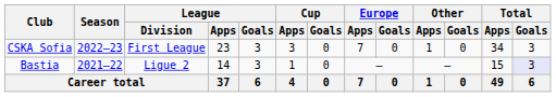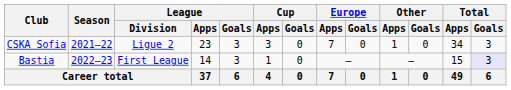 <table class="wikitable" style="text-align:center">
 <tr>
 <th rowspan="2">Club</th>
 <th rowspan="2">Season</th>
 <th colspan="3">League</th>
 <th colspan="2">Cup</th>
 <th colspan="2"><a href='#'>Europe</a></th>
 <th colspan="2">Other</th>
 <th colspan="2">Total</th>
 </tr>
 <tr>
 <th>Division</th>
 <th width="15">Apps</th>
 <th width="15">Goals</th>
 <th width="15">Apps</th>
 <th width="15">Goals</th>
 <th width="15">Apps</th>
 <th width="15">Goals</th>
 <th width="15">Apps</th>
 <th width="15">Goals</th>
 <th width="15">Apps</th>
 <th width="15">Goals</th>
 </tr>
 <tr>
 <td><a href='#'>CSKA Sofia</a></td>
-<td><a href='#'>2022–23</a></td>
-<td><a href='#'>First League</a></td>
+<td><a href='#'>2021–22</a></td>
+<td><a href='#'>Ligue 2</a></td>
 <td>23</td>
 <td>3</td>
 <td>3</td>
 <td>0</td>
 <td>7</td>
 <td>0</td>
 <td>1</td>
 <td>0</td>
 <td>34</td>
 <td>3</td>
 </tr>
 <tr>
 <td><a href='#'>Bastia</a></td>
-<td><a href='#'>2021–22</a></td>
-<td><a href='#'>Ligue 2</a></td>
+<td><a href='#'>2022–23</a></td>
+<td><a href='#'>First League</a></td>
 <td>14</td>
 <td>3</td>
 <td>1</td>
 <td>0</td>
 <td colspan="2">–</td>
 <td colspan="2">–</td>
 <td>15</td>
 <td style="background: lavender;">3</td>
 </tr>
 <tr>
 <th colspan="3">Career total</th>
 <th>37</th>
 <th>6</th>
 <th>4</th>
 <th>0</th>
 <th>7</th>
 <th>0</th>
 <th>1</th>
 <th>0</th>
 <th>49</th>
 <th>6</th>
 </tr>
 </table>
